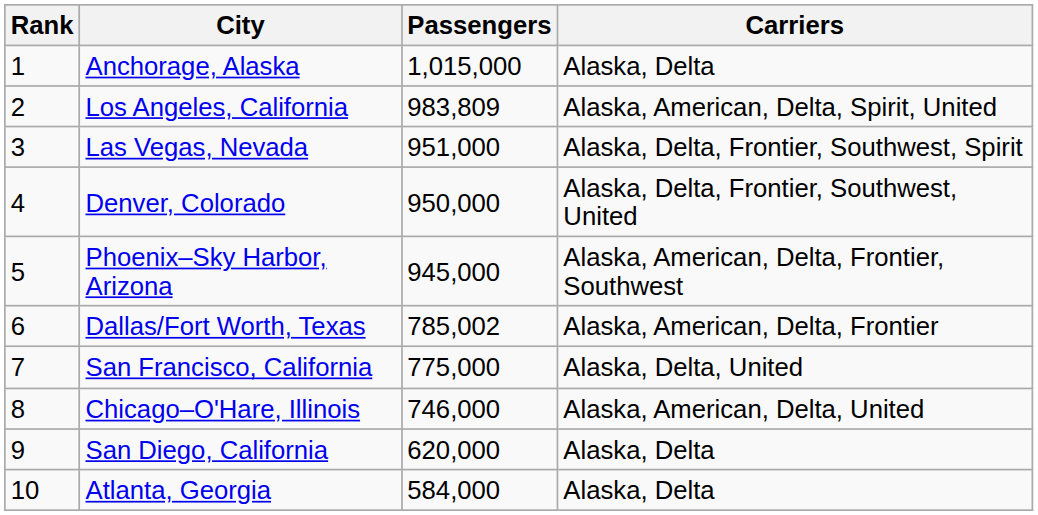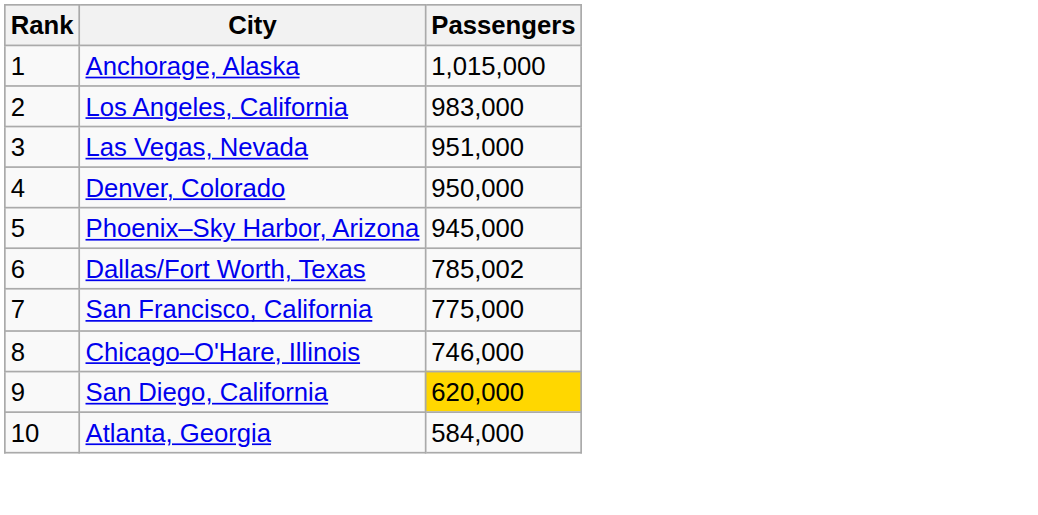 <table class="wikitable sortable" style="font-size: 95%">
 <tr>
 <th>Rank</th>
 <th>City</th>
 <th>Passengers</th>
-<th>Carriers</th>
 </tr>
 <tr>
 <td>1</td>
 <td><a href='#'>Anchorage, Alaska</a></td>
 <td>1,015,000</td>
-<td>Alaska, Delta</td>
 </tr>
 <tr>
 <td>2</td>
 <td><a href='#'>Los Angeles, California</a></td>
-<td>983,809</td>
-<td>Alaska, American, Delta, Spirit, United</td>
+<td>983,000</td>
 </tr>
 <tr>
 <td>3</td>
 <td><a href='#'>Las Vegas, Nevada</a></td>
 <td>951,000</td>
-<td>Alaska, Delta, Frontier, Southwest, Spirit</td>
 </tr>
 <tr>
 <td>4</td>
 <td><a href='#'>Denver, Colorado</a></td>
 <td>950,000</td>
-<td>Alaska, Delta, Frontier, Southwest, United</td>
 </tr>
 <tr>
 <td>5</td>
 <td><a href='#'>Phoenix–Sky Harbor, Arizona</a></td>
 <td>945,000</td>
-<td>Alaska, American, Delta, Frontier, Southwest</td>
 </tr>
 <tr>
 <td>6</td>
 <td><a href='#'>Dallas/Fort Worth, Texas</a></td>
 <td>785,002</td>
-<td>Alaska, American, Delta, Frontier</td>
 </tr>
 <tr>
 <td>7</td>
 <td><a href='#'>San Francisco, California</a></td>
 <td>775,000</td>
-<td>Alaska, Delta, United</td>
 </tr>
 <tr>
 <td>8</td>
 <td><a href='#'>Chicago–O'Hare, Illinois</a></td>
 <td>746,000</td>
-<td>Alaska, American, Delta, United</td>
 </tr>
 <tr>
 <td>9</td>
 <td><a href='#'>San Diego, California</a></td>
-<td>620,000</td>
-<td>Alaska, Delta</td>
+<td style="background: gold;">620,000</td>
 </tr>
 <tr>
 <td>10</td>
 <td><a href='#'>Atlanta, Georgia</a></td>
 <td>584,000</td>
-<td>Alaska, Delta</td>
 </tr>
 </table>
